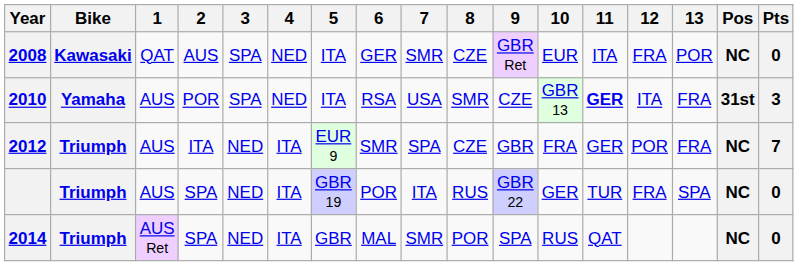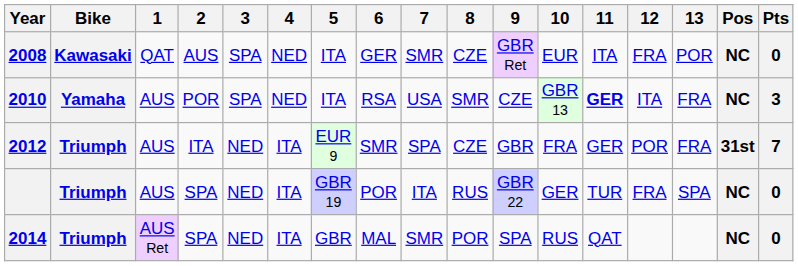 <table class="wikitable" style="text-align:center; font-size:90%">
 <tr>
 <th>Year</th>
 <th>Bike</th>
 <th>1</th>
 <th>2</th>
 <th>3</th>
 <th>4</th>
 <th>5</th>
 <th>6</th>
 <th>7</th>
 <th>8</th>
 <th>9</th>
 <th>10</th>
 <th>11</th>
 <th>12</th>
 <th>13</th>
 <th>Pos</th>
 <th>Pts</th>
 </tr>
 <tr>
 <th align="left"><a href='#'>2008</a></th>
 <th align="left"><a href='#'>Kawasaki</a></th>
 <td><a href='#'>QAT</a></td>
 <td><a href='#'>AUS</a></td>
 <td><a href='#'>SPA</a></td>
 <td><a href='#'>NED</a></td>
 <td><a href='#'>ITA</a></td>
 <td><a href='#'>GER</a></td>
 <td><a href='#'>SMR</a></td>
 <td><a href='#'>CZE</a></td>
 <td style="background:#efcfff;"><a href='#'>GBR</a><br><small>Ret</small></td>
 <td><a href='#'>EUR</a></td>
 <td><a href='#'>ITA</a></td>
 <td><a href='#'>FRA</a></td>
 <td><a href='#'>POR</a></td>
 <th>NC</th>
 <th>0</th>
 </tr>
 <tr>
 <th align="left"><a href='#'>2010</a></th>
 <th align="left"><a href='#'>Yamaha</a></th>
 <td><a href='#'>AUS</a></td>
 <td><a href='#'>POR</a></td>
 <td><a href='#'>SPA</a></td>
 <td><a href='#'>NED</a></td>
 <td><a href='#'>ITA</a></td>
 <td><a href='#'>RSA</a></td>
 <td><a href='#'>USA</a></td>
 <td><a href='#'>SMR</a></td>
 <td><a href='#'>CZE</a></td>
 <td style="background:#DFFFDF;"><a href='#'>GBR</a><br><small>13</small></td>
 <td><strong><a href='#'>GER</a></strong></td>
 <td><a href='#'>ITA</a></td>
 <td><a href='#'>FRA</a></td>
-<th>31st</th>
+<th>NC</th>
 <th>3</th>
 </tr>
 <tr>
 <th align="left"><a href='#'>2012</a></th>
 <th align="left"><a href='#'>Triumph</a></th>
 <td><a href='#'>AUS</a></td>
 <td><a href='#'>ITA</a></td>
 <td><a href='#'>NED</a></td>
 <td><a href='#'>ITA</a></td>
 <td style="background:#DFFFDF;"><a href='#'>EUR</a><br><small>9</small></td>
 <td><a href='#'>SMR</a></td>
 <td><a href='#'>SPA</a></td>
 <td><a href='#'>CZE</a></td>
 <td><a href='#'>GBR</a></td>
 <td><a href='#'>FRA</a></td>
 <td><a href='#'>GER</a></td>
 <td><a href='#'>POR</a></td>
 <td><a href='#'>FRA</a></td>
-<th>NC</th>
+<th>31st</th>
 <th>7</th>
 </tr>
 <tr>
 <th align="left"></th>
 <th align="left"><a href='#'>Triumph</a></th>
 <td><a href='#'>AUS</a></td>
 <td><a href='#'>SPA</a></td>
 <td><a href='#'>NED</a></td>
 <td><a href='#'>ITA</a></td>
 <td style="background:#cfcfff;"><a href='#'>GBR</a><br><small>19</small></td>
 <td><a href='#'>POR</a></td>
 <td><a href='#'>ITA</a></td>
 <td><a href='#'>RUS</a></td>
 <td style="background:#cfcfff;"><a href='#'>GBR</a><br><small>22</small></td>
 <td><a href='#'>GER</a></td>
 <td><a href='#'>TUR</a></td>
 <td><a href='#'>FRA</a></td>
 <td><a href='#'>SPA</a></td>
 <th>NC</th>
 <th>0</th>
 </tr>
 <tr>
 <th align="left"><a href='#'>2014</a></th>
 <th align="left"><a href='#'>Triumph</a></th>
 <td style="background:#efcfff;"><a href='#'>AUS</a><br><small>Ret</small></td>
 <td><a href='#'>SPA</a></td>
 <td><a href='#'>NED</a></td>
 <td><a href='#'>ITA</a></td>
 <td><a href='#'>GBR</a></td>
 <td><a href='#'>MAL</a></td>
 <td><a href='#'>SMR</a></td>
 <td><a href='#'>POR</a></td>
 <td><a href='#'>SPA</a></td>
 <td><a href='#'>RUS</a></td>
 <td><a href='#'>QAT</a><br><small></small></td>
 <td></td>
 <td></td>
 <th>NC</th>
 <th>0</th>
 </tr>
 </table>
